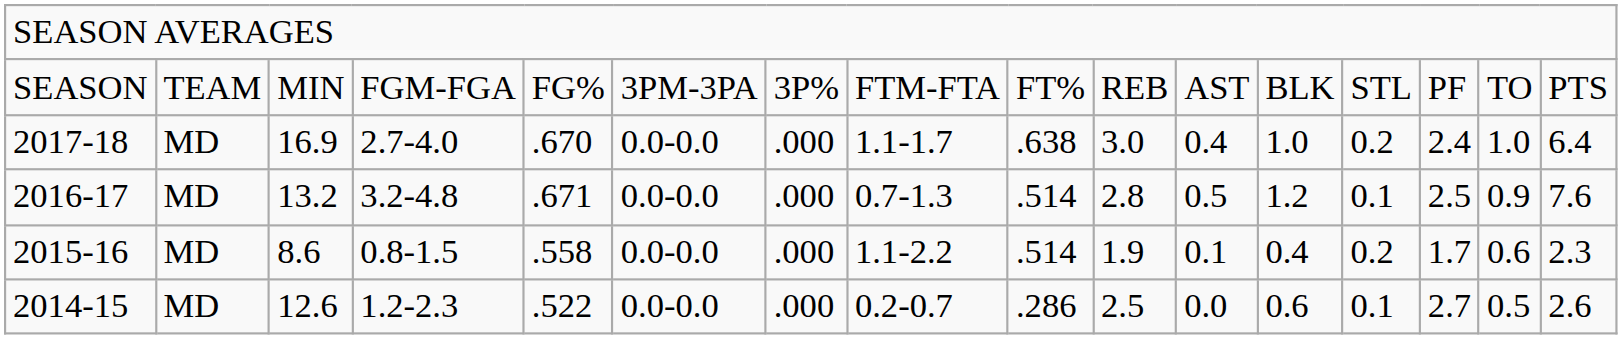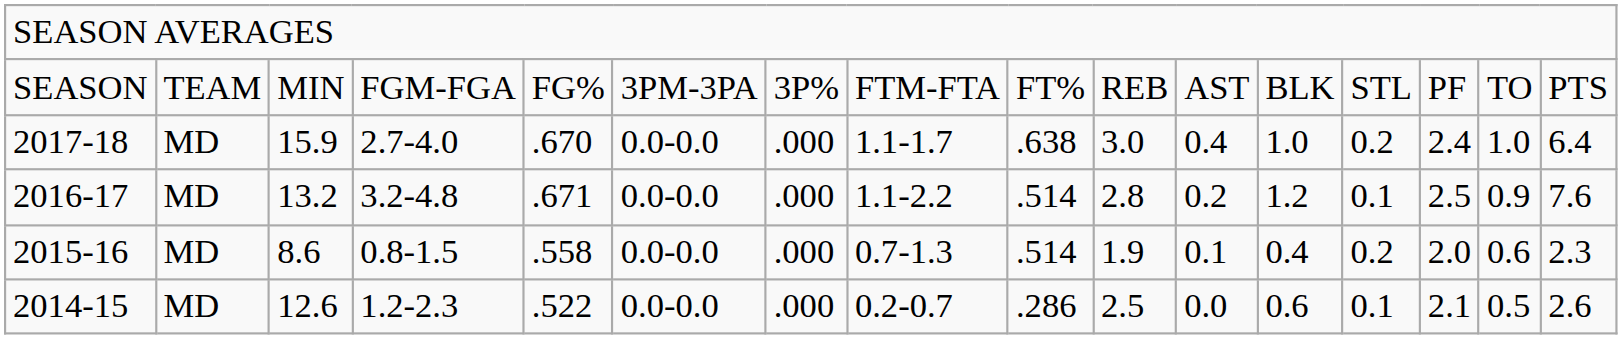 <table class="wikitable">
 <tr>
 <td colspan="16">SEASON AVERAGES</td>
 </tr>
 <tr>
 <td>SEASON</td>
 <td>TEAM</td>
 <td>MIN</td>
 <td>FGM-FGA</td>
 <td>FG%</td>
 <td>3PM-3PA</td>
 <td>3P%</td>
 <td>FTM-FTA</td>
 <td>FT%</td>
 <td>REB</td>
 <td>AST</td>
 <td>BLK</td>
 <td>STL</td>
 <td>PF</td>
 <td>TO</td>
 <td>PTS</td>
 </tr>
 <tr>
 <td>2017-18</td>
 <td>MD</td>
-<td>16.9</td>
+<td>15.9</td>
 <td>2.7-4.0</td>
 <td>.670</td>
 <td>0.0-0.0</td>
 <td>.000</td>
 <td>1.1-1.7</td>
 <td>.638</td>
 <td>3.0</td>
 <td>0.4</td>
 <td>1.0</td>
 <td>0.2</td>
 <td>2.4</td>
 <td>1.0</td>
 <td>6.4</td>
 </tr>
 <tr>
 <td>2016-17</td>
 <td>MD</td>
 <td>13.2</td>
 <td>3.2-4.8</td>
 <td>.671</td>
 <td>0.0-0.0</td>
 <td>.000</td>
-<td>0.7-1.3</td>
+<td>1.1-2.2</td>
 <td>.514</td>
 <td>2.8</td>
-<td>0.5</td>
+<td>0.2</td>
 <td>1.2</td>
 <td>0.1</td>
 <td>2.5</td>
 <td>0.9</td>
 <td>7.6</td>
 </tr>
 <tr>
 <td>2015-16</td>
 <td>MD</td>
 <td>8.6</td>
 <td>0.8-1.5</td>
 <td>.558</td>
 <td>0.0-0.0</td>
 <td>.000</td>
-<td>1.1-2.2</td>
+<td>0.7-1.3</td>
 <td>.514</td>
 <td>1.9</td>
 <td>0.1</td>
 <td>0.4</td>
 <td>0.2</td>
-<td>1.7</td>
+<td>2.0</td>
 <td>0.6</td>
 <td>2.3</td>
 </tr>
 <tr>
 <td>2014-15</td>
 <td>MD</td>
 <td>12.6</td>
 <td>1.2-2.3</td>
 <td>.522</td>
 <td>0.0-0.0</td>
 <td>.000</td>
 <td>0.2-0.7</td>
 <td>.286</td>
 <td>2.5</td>
 <td>0.0</td>
 <td>0.6</td>
 <td>0.1</td>
-<td>2.7</td>
+<td>2.1</td>
 <td>0.5</td>
 <td>2.6</td>
 </tr>
 </table>
